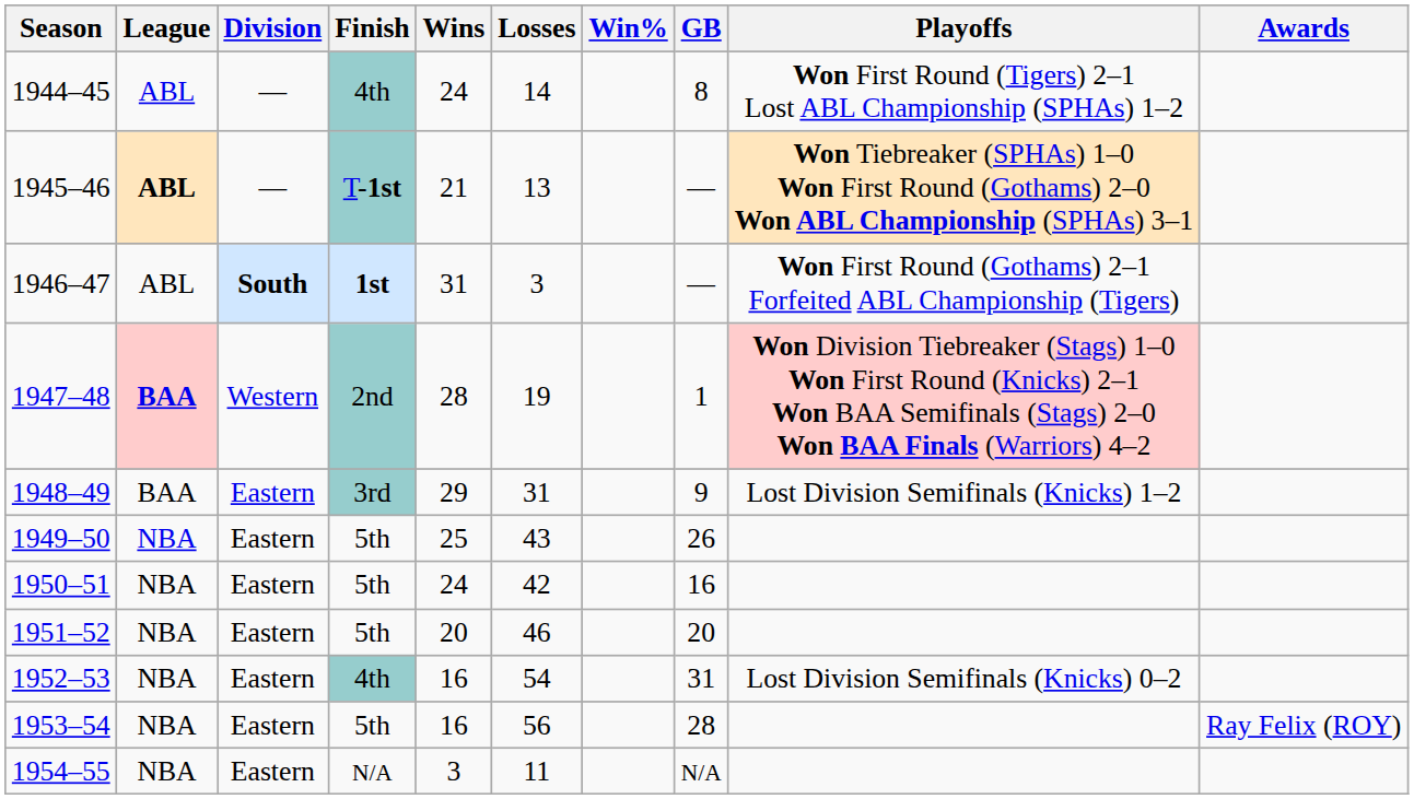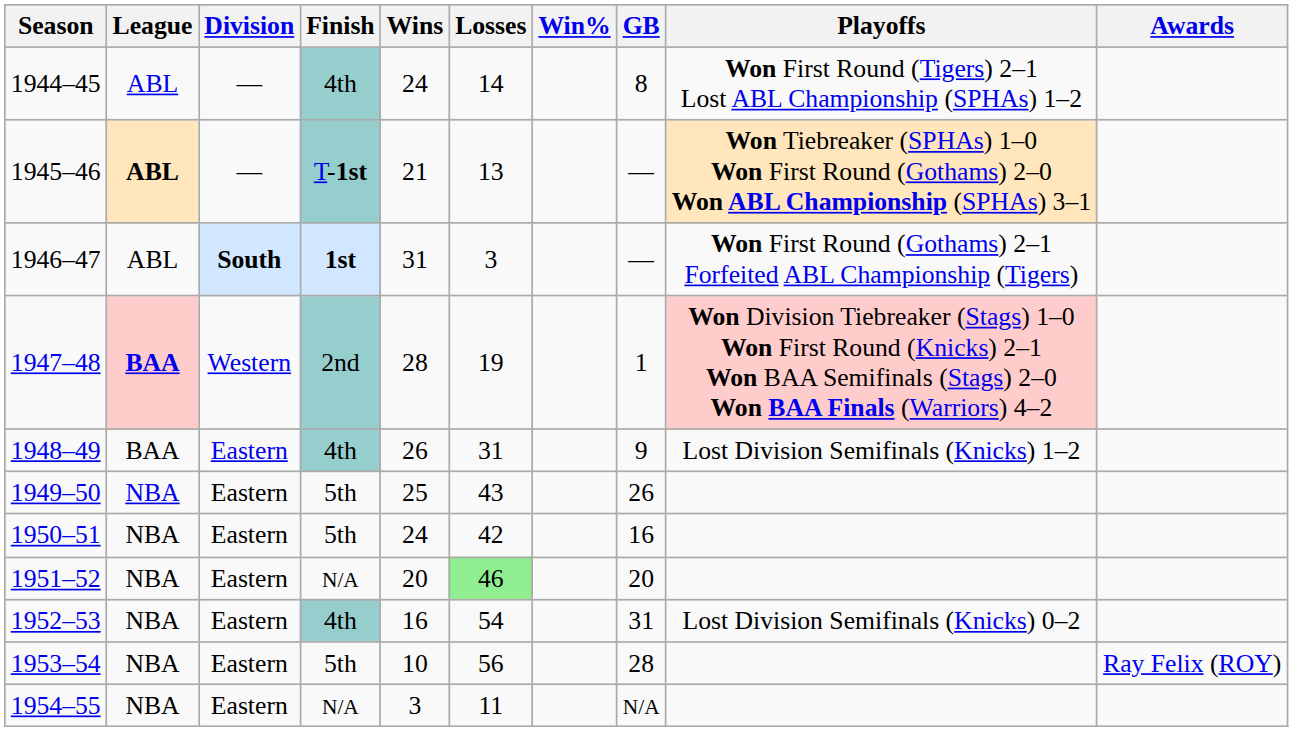 <table class="wikitable" style="text-align:center; font-size:95%">
 <tr>
 <th scope="col">Season</th>
 <th scope="col">League</th>
 <th scope="col"><a href='#'>Division</a></th>
 <th scope="col">Finish</th>
 <th scope="col">Wins</th>
 <th scope="col">Losses</th>
 <th scope="col"><a href='#'>Win%</a></th>
 <th scope="col"><a href='#'>GB</a></th>
 <th scope="col">Playoffs</th>
 <th scope="col"><a href='#'>Awards</a></th>
 </tr>
 <tr>
 <td>1944–45</td>
 <td><a href='#'>ABL</a></td>
 <td>—</td>
 <td bgcolor=#96cdcd>4th</td>
 <td>24</td>
 <td>14</td>
 <td></td>
 <td>8</td>
 <td><strong>Won</strong> First Round (<a href='#'>Tigers</a>) 2–1<br>Lost <a href='#'>ABL Championship</a> (<a href='#'>SPHAs</a>) 1–2</td>
 <td></td>
 </tr>
 <tr>
 <td>1945–46</td>
 <td bgcolor=#FFE6BD><strong>ABL</strong></td>
 <td>—</td>
 <td bgcolor=#96cdcd><a href='#'>T</a>-<strong>1st</strong></td>
 <td>21</td>
 <td>13</td>
 <td></td>
 <td>—</td>
 <td bgcolor=#FFE6BD><strong>Won</strong> Tiebreaker (<a href='#'>SPHAs</a>) 1–0<br><strong>Won</strong> First Round (<a href='#'>Gothams</a>) 2–0<br><strong>Won <a href='#'>ABL Championship</a></strong> (<a href='#'>SPHAs</a>) 3–1</td>
 <td></td>
 </tr>
 <tr>
 <td>1946–47</td>
 <td>ABL</td>
 <td bgcolor=#d0e7ff><strong>South</strong></td>
 <td bgcolor=#d0e7ff><strong>1st</strong></td>
 <td>31</td>
 <td>3</td>
 <td></td>
 <td>—</td>
 <td><strong>Won</strong> First Round (<a href='#'>Gothams</a>) 2–1<br><a href='#'>Forfeited</a> <a href='#'>ABL Championship</a> (<a href='#'>Tigers</a>)</td>
 <td></td>
 </tr>
 <tr>
 <td><a href='#'>1947–48</a></td>
 <td bgcolor=#fcc><strong><a href='#'>BAA</a></strong></td>
 <td><a href='#'>Western</a></td>
 <td bgcolor=#96cdcd>2nd</td>
 <td>28</td>
 <td>19</td>
 <td></td>
 <td>1</td>
 <td bgcolor=#fcc><strong>Won</strong> Division Tiebreaker (<a href='#'>Stags</a>) 1–0<br><strong>Won</strong> First Round (<a href='#'>Knicks</a>) 2–1<br><strong>Won</strong> BAA Semifinals (<a href='#'>Stags</a>) 2–0<br><strong>Won <a href='#'>BAA Finals</a></strong> (<a href='#'>Warriors</a>) 4–2</td>
 <td></td>
 </tr>
 <tr>
 <td><a href='#'>1948–49</a></td>
 <td>BAA</td>
 <td><a href='#'>Eastern</a></td>
-<td bgcolor=#96cdcd>3rd</td>
-<td>29</td>
+<td bgcolor=#96cdcd>4th</td>
+<td>26</td>
 <td>31</td>
 <td></td>
 <td>9</td>
 <td>Lost Division Semifinals (<a href='#'>Knicks</a>) 1–2</td>
 <td></td>
 </tr>
 <tr>
 <td><a href='#'>1949–50</a></td>
 <td><a href='#'>NBA</a></td>
 <td>Eastern</td>
 <td>5th</td>
 <td>25</td>
 <td>43</td>
 <td></td>
 <td>26</td>
 <td></td>
 <td></td>
 </tr>
 <tr>
 <td><a href='#'>1950–51</a></td>
 <td>NBA</td>
 <td>Eastern</td>
 <td>5th</td>
 <td>24</td>
 <td>42</td>
 <td></td>
 <td>16</td>
 <td></td>
 <td></td>
 </tr>
 <tr>
 <td><a href='#'>1951–52</a></td>
 <td>NBA</td>
 <td>Eastern</td>
-<td>5th</td>
+<td><small>N/A</small></td>
 <td>20</td>
-<td>46</td>
+<td style="background: lightgreen;">46</td>
 <td></td>
 <td>20</td>
 <td></td>
 <td></td>
 </tr>
 <tr>
 <td><a href='#'>1952–53</a></td>
 <td>NBA</td>
 <td>Eastern</td>
 <td bgcolor=#96cdcd>4th</td>
 <td>16</td>
 <td>54</td>
 <td></td>
 <td>31</td>
 <td>Lost Division Semifinals (<a href='#'>Knicks</a>) 0–2</td>
 <td></td>
 </tr>
 <tr>
 <td><a href='#'>1953–54</a></td>
 <td>NBA</td>
 <td>Eastern</td>
 <td>5th</td>
-<td>16</td>
+<td>10</td>
 <td>56</td>
 <td></td>
 <td>28</td>
 <td></td>
 <td><a href='#'>Ray Felix</a> (<a href='#'>ROY</a>)</td>
 </tr>
 <tr>
 <td><a href='#'>1954–55</a></td>
 <td>NBA</td>
 <td>Eastern</td>
 <td><small>N/A</small></td>
 <td>3</td>
 <td>11</td>
 <td></td>
 <td><small>N/A</small></td>
 <td></td>
 <td></td>
 </tr>
 <tr>
 </tr>
 </table>
